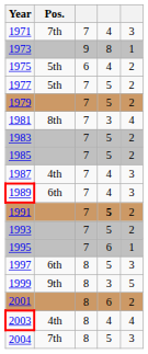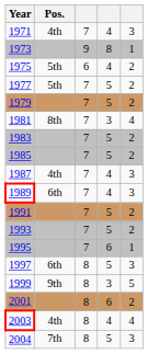 <table class="wikitable" style="text-align: center;">
 <tr>
 <th>Year</th>
 <th width="50">Pos.</th>
 <th width=25></th>
 <th width=25></th>
 <th width=25></th>
 </tr>
 <tr>
 <td> <a href='#'>1971</a></td>
-<td>7th</td>
+<td>4th</td>
 <td>7</td>
 <td>4</td>
 <td>3</td>
 </tr>
 <tr bgcolor=silver>
 <td> <a href='#'>1973</a></td>
 <td></td>
 <td>9</td>
 <td>8</td>
 <td>1</td>
 </tr>
 <tr>
 <td> <a href='#'>1975</a></td>
 <td>5th</td>
 <td>6</td>
 <td>4</td>
 <td>2</td>
 </tr>
 <tr>
 <td> <a href='#'>1977</a></td>
 <td>5th</td>
 <td>7</td>
 <td>5</td>
 <td>2</td>
 </tr>
 <tr bgcolor=#cc9966>
 <td> <a href='#'>1979</a></td>
 <td></td>
 <td>7</td>
 <td>5</td>
 <td>2</td>
 </tr>
 <tr>
 <td> <a href='#'>1981</a></td>
 <td>8th</td>
 <td>7</td>
 <td>3</td>
 <td>4</td>
 </tr>
 <tr bgcolor=silver>
 <td> <a href='#'>1983</a></td>
 <td></td>
 <td>7</td>
 <td>5</td>
 <td>2</td>
 </tr>
 <tr bgcolor=silver>
 <td> <a href='#'>1985</a></td>
 <td></td>
 <td>7</td>
 <td>5</td>
 <td>2</td>
 </tr>
 <tr>
 <td> <a href='#'>1987</a></td>
 <td>4th</td>
 <td>7</td>
 <td>4</td>
 <td>3</td>
 </tr>
 <tr>
 <td style="border: 3px solid red"> <a href='#'>1989</a></td>
 <td>6th</td>
 <td>7</td>
 <td>4</td>
 <td>3</td>
 </tr>
 <tr bgcolor=#cc9966>
 <td> <a href='#'>1991</a></td>
 <td></td>
 <td>7</td>
-<td><strong>5</strong></td>
+<td>5</td>
 <td>2</td>
 </tr>
 <tr bgcolor=silver>
 <td> <a href='#'>1993</a></td>
 <td></td>
 <td>7</td>
 <td>5</td>
 <td>2</td>
 </tr>
 <tr bgcolor=silver>
 <td> <a href='#'>1995</a></td>
 <td></td>
 <td>7</td>
 <td>6</td>
 <td>1</td>
 </tr>
 <tr>
 <td> <a href='#'>1997</a></td>
 <td>6th</td>
 <td>8</td>
 <td>5</td>
 <td>3</td>
 </tr>
 <tr>
 <td> <a href='#'>1999</a></td>
 <td>9th</td>
 <td>8</td>
 <td>3</td>
 <td>5</td>
 </tr>
 <tr bgcolor=#cc9966>
 <td> <a href='#'>2001</a></td>
 <td></td>
 <td>8</td>
 <td>6</td>
 <td>2</td>
 </tr>
 <tr>
 <td style="border: 3px solid red"> <a href='#'>2003</a></td>
 <td>4th</td>
 <td>8</td>
 <td>4</td>
 <td>4</td>
 </tr>
 <tr>
 <td> <a href='#'>2004</a></td>
 <td>7th</td>
 <td>8</td>
 <td>5</td>
 <td>3</td>
 </tr>
 </table>
